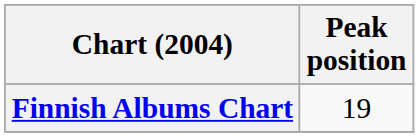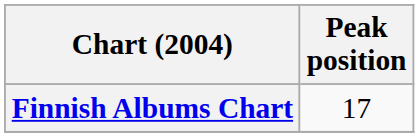 <table class="wikitable plainrowheaders" style="text-align:center;">
 <tr>
 <th scope="col">Chart (2004)</th>
 <th scope="col">Peak<br>position</th>
 </tr>
 <tr>
 <th scope="row"><a href='#'>Finnish Albums Chart</a></th>
-<td>19</td>
+<td>17</td>
 </tr>
 <tr>
 </tr>
 </table>
